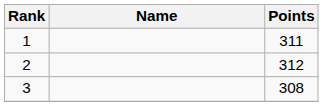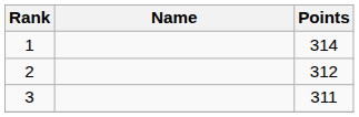 <table class="wikitable" border="1" style="text-align:center">
 <tr>
 <th width=30>Rank</th>
 <th width=220>Name</th>
 <th width=25>Points</th>
 </tr>
 <tr>
 <td>1</td>
 <td align="left"></td>
-<td>311</td>
+<td>314</td>
 </tr>
 <tr>
 <td>2</td>
 <td align="left"></td>
 <td>312</td>
 </tr>
 <tr>
 <td>3</td>
 <td align="left"></td>
-<td>308</td>
+<td>311</td>
 </tr>
 <tr>
 </tr>
 </table>
